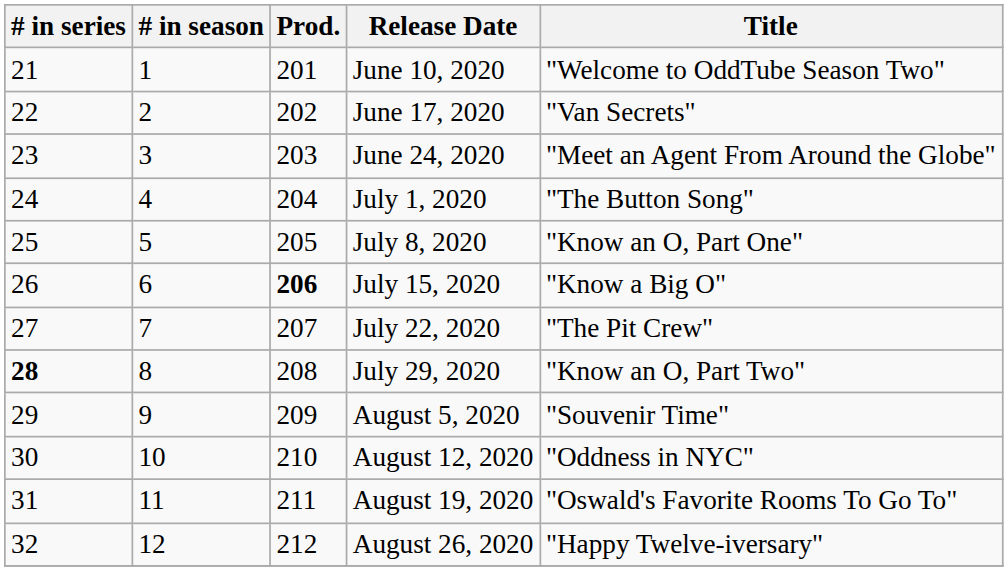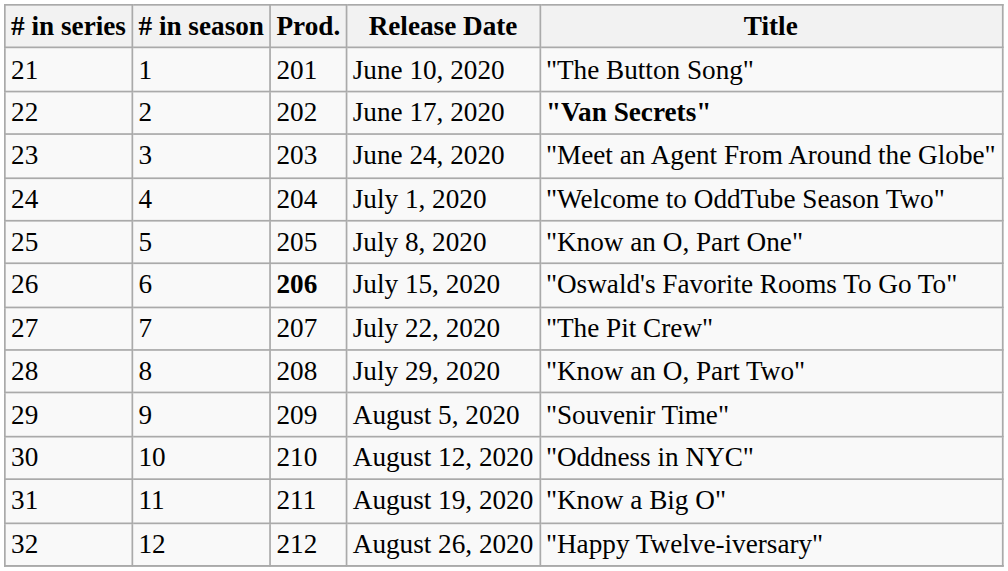 <table class="wikitable">
 <tr>
 <th># in series</th>
 <th># in season</th>
 <th>Prod.</th>
 <th>Release Date</th>
 <th>Title</th>
 </tr>
 <tr>
 <td>21</td>
 <td>1</td>
 <td>201</td>
 <td>June 10, 2020</td>
-<td>"Welcome to OddTube Season Two"</td>
+<td>"The Button Song"</td>
 </tr>
 <tr>
 <td>22</td>
 <td>2</td>
 <td>202</td>
 <td>June 17, 2020</td>
-<td>"Van Secrets"</td>
+<td><strong>"Van Secrets"</strong></td>
 </tr>
 <tr>
 <td>23</td>
 <td>3</td>
 <td>203</td>
 <td>June 24, 2020</td>
 <td>"Meet an Agent From Around the Globe"</td>
 </tr>
 <tr>
 <td>24</td>
 <td>4</td>
 <td>204</td>
 <td>July 1, 2020</td>
-<td>"The Button Song"</td>
+<td>"Welcome to OddTube Season Two"</td>
 </tr>
 <tr>
 <td>25</td>
 <td>5</td>
 <td>205</td>
 <td>July 8, 2020</td>
 <td>"Know an O, Part One"</td>
 </tr>
 <tr>
 <td>26</td>
 <td>6</td>
 <td><strong>206</strong></td>
 <td>July 15, 2020</td>
-<td>"Know a Big O"</td>
+<td>"Oswald's Favorite Rooms To Go To"</td>
 </tr>
 <tr>
 <td>27</td>
 <td>7</td>
 <td>207</td>
 <td>July 22, 2020</td>
 <td>"The Pit Crew"</td>
 </tr>
 <tr>
-<td><strong>28</strong></td>
+<td>28</td>
 <td>8</td>
 <td>208</td>
 <td>July 29, 2020</td>
 <td>"Know an O, Part Two"</td>
 </tr>
 <tr>
 <td>29</td>
 <td>9</td>
 <td>209</td>
 <td>August 5, 2020</td>
 <td>"Souvenir Time"</td>
 </tr>
 <tr>
 <td>30</td>
 <td>10</td>
 <td>210</td>
 <td>August 12, 2020</td>
 <td>"Oddness in NYC"</td>
 </tr>
 <tr>
 <td>31</td>
 <td>11</td>
 <td>211</td>
 <td>August 19, 2020</td>
-<td>"Oswald's Favorite Rooms To Go To"</td>
+<td>"Know a Big O"</td>
 </tr>
 <tr>
 <td>32</td>
 <td>12</td>
 <td>212</td>
 <td>August 26, 2020</td>
 <td>"Happy Twelve-iversary"</td>
 </tr>
 <tr>
 </tr>
 </table>
